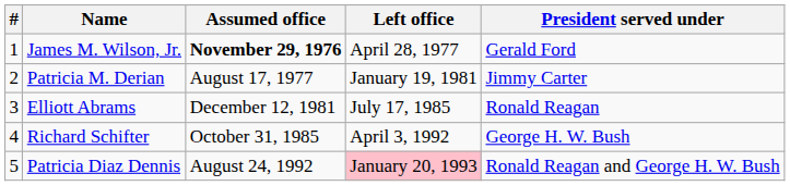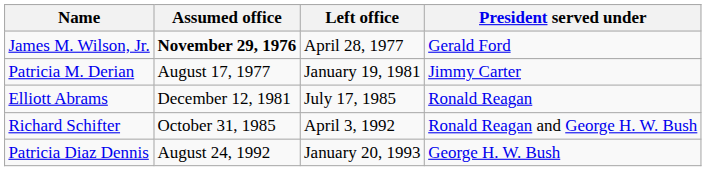 <table class="wikitable">
 <tr>
-<th>#</th>
 <th>Name</th>
 <th>Assumed office</th>
 <th>Left office</th>
 <th><a href='#'>President</a> served under</th>
 </tr>
 <tr>
-<td>1</td>
 <td><a href='#'>James M. Wilson, Jr.</a></td>
 <td><strong>November 29, 1976</strong></td>
 <td>April 28, 1977</td>
 <td><a href='#'>Gerald Ford</a></td>
 </tr>
 <tr>
-<td>2</td>
 <td><a href='#'>Patricia M. Derian</a></td>
 <td>August 17, 1977</td>
 <td>January 19, 1981</td>
 <td><a href='#'>Jimmy Carter</a></td>
 </tr>
 <tr>
-<td>3</td>
 <td><a href='#'>Elliott Abrams</a></td>
 <td>December 12, 1981</td>
 <td>July 17, 1985</td>
 <td><a href='#'>Ronald Reagan</a></td>
 </tr>
 <tr>
-<td>4</td>
 <td><a href='#'>Richard Schifter</a></td>
 <td>October 31, 1985</td>
 <td>April 3, 1992</td>
+<td><a href='#'>Ronald Reagan</a> and <a href='#'>George H. W. Bush</a></td>
+</tr>
+<tr>
+<td><a href='#'>Patricia Diaz Dennis</a></td>
+<td>August 24, 1992</td>
+<td>January 20, 1993</td>
 <td><a href='#'>George H. W. Bush</a></td>
 </tr>
-<tr>
-<td>5</td>
-<td><a href='#'>Patricia Diaz Dennis</a></td>
-<td>August 24, 1992</td>
-<td style="background: pink;">January 20, 1993</td>
-<td><a href='#'>Ronald Reagan</a> and <a href='#'>George H. W. Bush</a></td>
-</tr>
 </table>
